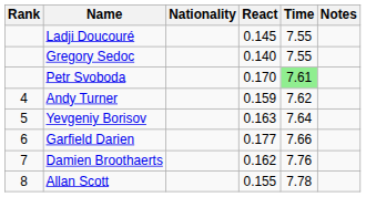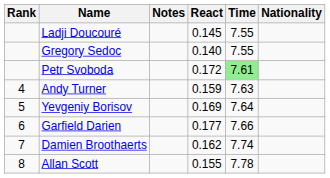 <table class="wikitable sortable" style="text-align:center">
 <tr>
 <th>Rank</th>
 <th>Name</th>
-<th>Nationality</th>
+<th>Notes</th>
 <th>React</th>
 <th>Time</th>
-<th>Notes</th>
+<th>Nationality</th>
 </tr>
 <tr>
 <td></td>
 <td align="left"><a href='#'>Ladji Doucouré</a></td>
-<td align=left></td>
+<td></td>
 <td>0.145</td>
 <td>7.55</td>
-<td></td>
+<td align=left></td>
 </tr>
 <tr>
 <td></td>
 <td align="left"><a href='#'>Gregory Sedoc</a></td>
-<td align=left></td>
+<td></td>
 <td>0.140</td>
 <td>7.55</td>
-<td></td>
+<td align=left></td>
 </tr>
 <tr>
 <td></td>
 <td align="left"><a href='#'>Petr Svoboda</a></td>
+<td></td>
+<td>0.172</td>
+<td style="background: lightgreen;">7.61</td>
 <td align=left></td>
-<td>0.170</td>
-<td style="background: lightgreen;">7.61</td>
-<td></td>
 </tr>
 <tr>
 <td>4</td>
 <td align="left"><a href='#'>Andy Turner</a></td>
+<td></td>
+<td>0.159</td>
+<td>7.63</td>
 <td align=left></td>
-<td>0.159</td>
-<td>7.62</td>
-<td></td>
 </tr>
 <tr>
 <td>5</td>
 <td align="left"><a href='#'>Yevgeniy Borisov</a></td>
+<td></td>
+<td>0.169</td>
+<td>7.64</td>
 <td align=left></td>
-<td>0.163</td>
-<td>7.64</td>
-<td></td>
 </tr>
 <tr>
 <td>6</td>
 <td align="left"><a href='#'>Garfield Darien</a></td>
-<td align=left></td>
+<td></td>
 <td>0.177</td>
 <td>7.66</td>
-<td></td>
+<td align=left></td>
 </tr>
 <tr>
 <td>7</td>
 <td align="left"><a href='#'>Damien Broothaerts</a></td>
+<td></td>
+<td>0.162</td>
+<td>7.74</td>
 <td align=left></td>
-<td>0.162</td>
-<td>7.76</td>
-<td></td>
 </tr>
 <tr>
 <td>8</td>
 <td align="left"><a href='#'>Allan Scott</a></td>
-<td align=left></td>
+<td></td>
 <td>0.155</td>
 <td>7.78</td>
-<td></td>
+<td align=left></td>
 </tr>
 </table>
